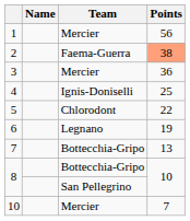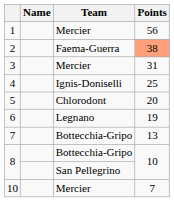 <table class="wikitable">
 <tr>
 <th></th>
 <th>Name</th>
 <th>Team</th>
 <th>Points</th>
 </tr>
 <tr>
 <td style="text-align:center">1</td>
 <td></td>
 <td>Mercier</td>
 <td style="text-align:center">56</td>
 </tr>
 <tr>
 <td style="text-align:center">2</td>
 <td></td>
 <td>Faema-Guerra</td>
 <td style="background: lightsalmon; text-align:center">38</td>
 </tr>
 <tr>
 <td style="text-align:center">3</td>
 <td></td>
 <td>Mercier</td>
-<td style="text-align:center">36</td>
+<td style="text-align:center">31</td>
 </tr>
 <tr>
 <td style="text-align:center">4</td>
 <td></td>
 <td>Ignis-Doniselli</td>
 <td style="text-align:center">25</td>
 </tr>
 <tr>
 <td style="text-align:center">5</td>
 <td> </td>
 <td>Chlorodont</td>
-<td style="text-align:center">22</td>
+<td style="text-align:center">20</td>
 </tr>
 <tr>
 <td style="text-align:center">6</td>
 <td></td>
 <td>Legnano</td>
 <td style="text-align:center">19</td>
 </tr>
 <tr>
 <td style="text-align:center">7</td>
 <td></td>
 <td>Bottecchia-Gripo</td>
 <td style="text-align:center">13</td>
 </tr>
 <tr>
 <td style="text-align:center" rowspan="2">8</td>
 <td></td>
 <td>Bottecchia-Gripo</td>
 <td style="text-align:center" rowspan="2">10</td>
 </tr>
 <tr>
 <td></td>
 <td>San Pellegrino</td>
 </tr>
 <tr>
 <td style="text-align:center">10</td>
 <td></td>
 <td>Mercier</td>
 <td style="text-align:center">7</td>
 </tr>
 </table>
